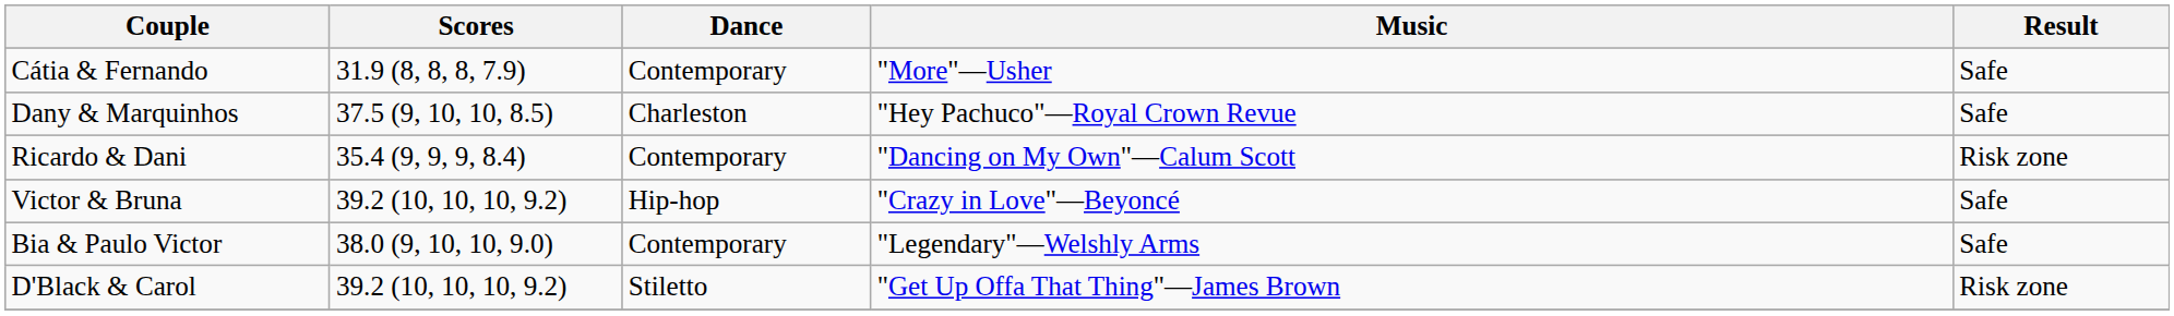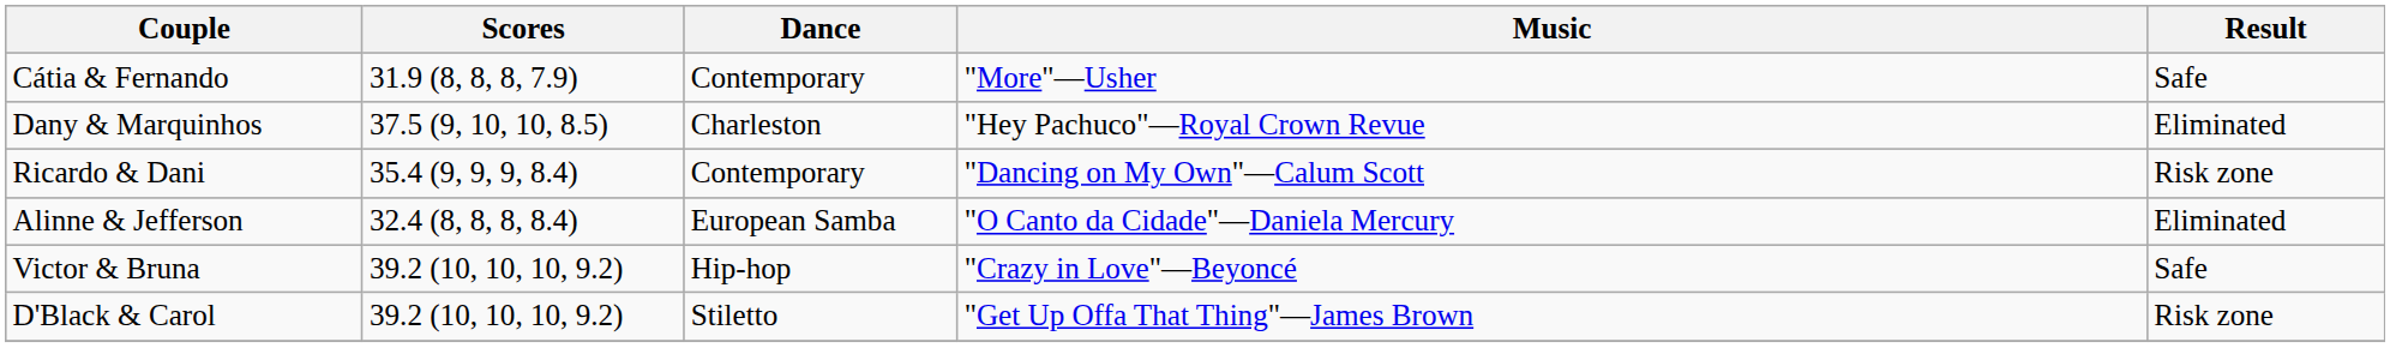 <table class="wikitable sortable" style="width:100%;">
 <tr>
 <th width="15.0%">Couple</th>
 <th width="13.5%">Scores</th>
 <th width="11.5%">Dance</th>
 <th width="50.0%">Music</th>
 <th width="10.0%">Result</th>
 </tr>
 <tr>
 <td>Cátia & Fernando</td>
 <td>31.9 (8, 8, 8, 7.9)</td>
 <td>Contemporary</td>
 <td>"<a href='#'>More</a>"—<a href='#'>Usher</a></td>
 <td>Safe</td>
 </tr>
 <tr>
 <td>Dany & Marquinhos</td>
 <td>37.5 (9, 10, 10, 8.5)</td>
 <td>Charleston</td>
 <td>"Hey Pachuco"—<a href='#'>Royal Crown Revue</a></td>
-<td>Safe</td>
+<td>Eliminated</td>
 </tr>
 <tr>
 <td>Ricardo & Dani</td>
 <td>35.4 (9, 9, 9, 8.4)</td>
 <td>Contemporary</td>
 <td>"<a href='#'>Dancing on My Own</a>"—<a href='#'>Calum Scott</a></td>
 <td>Risk zone</td>
 </tr>
 <tr>
+<td>Alinne & Jefferson</td>
+<td>32.4 (8, 8, 8, 8.4)</td>
+<td>European Samba</td>
+<td>"<a href='#'>O Canto da Cidade</a>"—<a href='#'>Daniela Mercury</a></td>
+<td>Eliminated</td>
+</tr>
+<tr>
 <td>Victor & Bruna</td>
 <td>39.2 (10, 10, 10, 9.2)</td>
 <td>Hip-hop</td>
 <td>"<a href='#'>Crazy in Love</a>"—<a href='#'>Beyoncé</a></td>
-<td>Safe</td>
-</tr>
-<tr>
-<td>Bia & Paulo Victor</td>
-<td>38.0 (9, 10, 10, 9.0)</td>
-<td>Contemporary</td>
-<td>"Legendary"—<a href='#'>Welshly Arms</a></td>
 <td>Safe</td>
 </tr>
 <tr>
 <td>D'Black & Carol</td>
 <td>39.2 (10, 10, 10, 9.2)</td>
 <td>Stiletto</td>
 <td>"<a href='#'>Get Up Offa That Thing</a>"—<a href='#'>James Brown</a></td>
 <td>Risk zone</td>
 </tr>
 <tr>
 </tr>
 </table>
